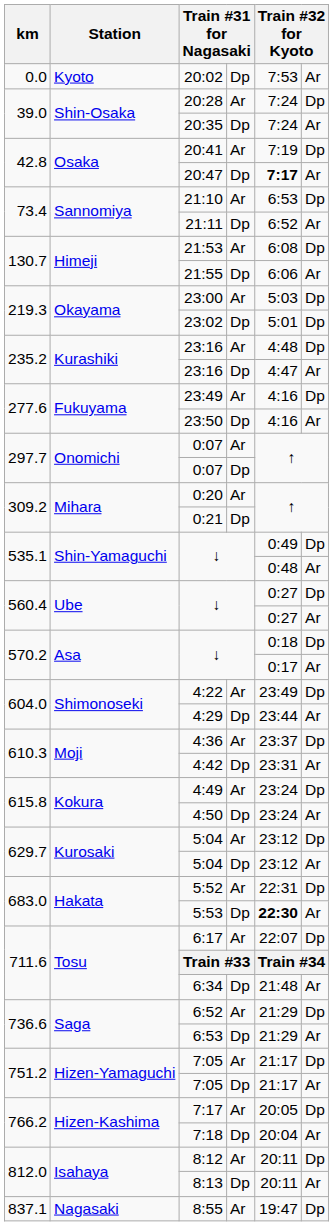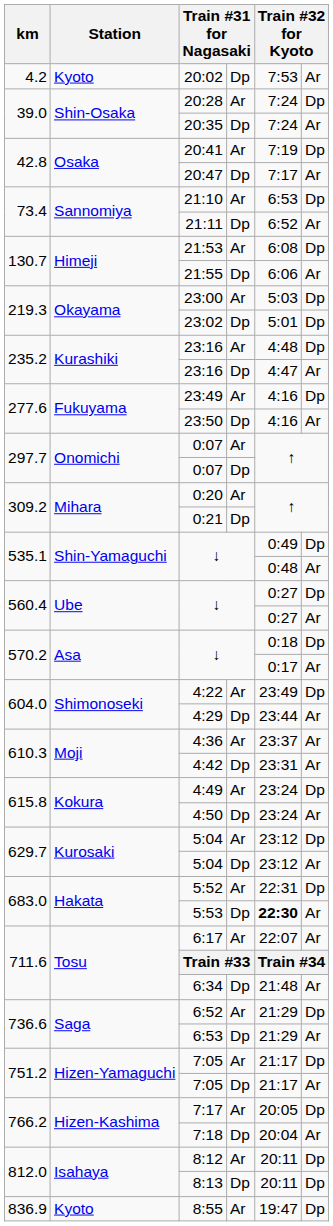 <table class=wikitable>
 <tr align="center">
 <th>km</th>
 <th>Station</th>
 <th colspan=2>Train #31<br>for<br>Nagasaki</th>
 <th colspan=2>Train #32<br>for<br>Kyoto</th>
 </tr>
 <tr>
-<td align=right>0.0</td>
+<td align=right>4.2</td>
 <td><a href='#'>Kyoto</a></td>
 <td align=right>20:02</td>
 <td>Dp </td>
 <td align=right>7:53</td>
 <td>Ar </td>
 </tr>
 <tr>
 <td rowspan=2 align=right>39.0</td>
 <td rowspan=2><a href='#'>Shin-Osaka</a></td>
 <td align=right>20:28</td>
 <td>Ar </td>
 <td align=right>7:24</td>
 <td>Dp </td>
 </tr>
 <tr>
 <td align=right>20:35</td>
 <td>Dp </td>
 <td align=right>7:24</td>
 <td>Ar </td>
 </tr>
 <tr>
 <td rowspan=2 align=right>42.8</td>
 <td rowspan=2><a href='#'>Osaka</a></td>
 <td align=right>20:41</td>
 <td>Ar </td>
 <td align=right>7:19</td>
 <td>Dp </td>
 </tr>
 <tr>
 <td align=right>20:47</td>
 <td>Dp </td>
-<td align=right><strong>7:17</strong></td>
+<td align=right>7:17</td>
 <td>Ar </td>
 </tr>
 <tr>
 <td rowspan=2 align=right>73.4</td>
 <td rowspan=2><a href='#'>Sannomiya</a></td>
 <td align=right>21:10</td>
 <td>Ar </td>
 <td align=right>6:53</td>
 <td>Dp </td>
 </tr>
 <tr>
 <td align=right>21:11</td>
 <td>Dp </td>
 <td align=right>6:52</td>
 <td>Ar </td>
 </tr>
 <tr>
 <td rowspan=2 align=right>130.7</td>
 <td rowspan=2><a href='#'>Himeji</a></td>
 <td align=right>21:53</td>
 <td>Ar </td>
 <td align=right>6:08</td>
 <td>Dp </td>
 </tr>
 <tr>
 <td align=right>21:55</td>
 <td>Dp </td>
 <td align=right>6:06</td>
 <td>Ar </td>
 </tr>
 <tr>
 <td rowspan=2 align=right>219.3</td>
 <td rowspan=2><a href='#'>Okayama</a></td>
 <td align=right>23:00</td>
 <td>Ar </td>
 <td align=right>5:03</td>
 <td>Dp </td>
 </tr>
 <tr>
 <td align=right>23:02</td>
 <td>Dp </td>
 <td align=right>5:01</td>
 <td>Dp </td>
 </tr>
 <tr>
 <td rowspan=2 align=right>235.2</td>
 <td rowspan=2><a href='#'>Kurashiki</a></td>
 <td align=right>23:16</td>
 <td>Ar </td>
 <td align=right>4:48</td>
 <td>Dp </td>
 </tr>
 <tr>
 <td align=right>23:16</td>
 <td>Dp </td>
 <td align=right>4:47</td>
 <td>Ar </td>
 </tr>
 <tr>
 <td rowspan=2 align=right>277.6</td>
 <td rowspan=2><a href='#'>Fukuyama</a></td>
 <td align=right>23:49</td>
 <td>Ar </td>
 <td align=right>4:16</td>
 <td>Dp </td>
 </tr>
 <tr>
 <td align=right>23:50</td>
 <td>Dp </td>
 <td align=right>4:16</td>
 <td>Ar </td>
 </tr>
 <tr>
 <td rowspan=2 align=right>297.7</td>
 <td rowspan=2><a href='#'>Onomichi</a></td>
 <td align=right>0:07</td>
 <td>Ar </td>
 <td rowspan=2 colspan=2 align=center>↑</td>
 </tr>
 <tr>
 <td align=right>0:07</td>
 <td>Dp </td>
 </tr>
 <tr>
 <td rowspan=2 align=right>309.2</td>
 <td rowspan=2><a href='#'>Mihara</a></td>
 <td align=right>0:20</td>
 <td>Ar </td>
 <td rowspan=2 colspan=2 align=center>↑</td>
 </tr>
 <tr>
 <td align=right>0:21</td>
 <td>Dp </td>
 </tr>
 <tr>
 <td rowspan=2 align=right>535.1</td>
 <td rowspan=2><a href='#'>Shin-Yamaguchi</a></td>
 <td rowspan=2 colspan=2 align=center>↓</td>
 <td align=right>0:49</td>
 <td>Dp </td>
 </tr>
 <tr>
 <td align=right>0:48</td>
 <td>Ar </td>
 </tr>
 <tr>
 <td rowspan=2 align=right>560.4</td>
 <td rowspan=2><a href='#'>Ube</a></td>
 <td rowspan=2 colspan=2 align=center>↓</td>
 <td align=right>0:27</td>
 <td>Dp </td>
 </tr>
 <tr>
 <td align=right>0:27</td>
 <td>Ar </td>
 </tr>
 <tr>
 <td rowspan=2 align=right>570.2</td>
 <td rowspan=2><a href='#'>Asa</a></td>
 <td rowspan=2 colspan=2 align=center>↓</td>
 <td align=right>0:18</td>
 <td>Dp </td>
 </tr>
 <tr>
 <td align=right>0:17</td>
 <td>Ar </td>
 </tr>
 <tr>
 <td rowspan=2 align=right>604.0</td>
 <td rowspan=2><a href='#'>Shimonoseki</a></td>
 <td align=right>4:22</td>
 <td>Ar </td>
 <td align=right>23:49</td>
 <td>Dp </td>
 </tr>
 <tr>
 <td align=right>4:29</td>
 <td>Dp </td>
 <td align=right>23:44</td>
 <td>Ar </td>
 </tr>
 <tr>
 <td rowspan=2 align=right>610.3</td>
 <td rowspan=2><a href='#'>Moji</a></td>
 <td align=right>4:36</td>
 <td>Ar </td>
 <td align=right>23:37</td>
-<td>Dp </td>
+<td>Ar </td>
 </tr>
 <tr>
 <td align=right>4:42</td>
 <td>Dp </td>
 <td align=right>23:31</td>
 <td>Ar </td>
 </tr>
 <tr>
 <td rowspan=2 align=right>615.8</td>
 <td rowspan=2><a href='#'>Kokura</a></td>
 <td align=right>4:49</td>
 <td>Ar </td>
 <td align=right>23:24</td>
 <td>Dp </td>
 </tr>
 <tr>
 <td align=right>4:50</td>
 <td>Dp </td>
 <td align=right>23:24</td>
 <td>Ar </td>
 </tr>
 <tr>
 <td rowspan=2 align=right>629.7</td>
 <td rowspan=2><a href='#'>Kurosaki</a></td>
 <td align=right>5:04</td>
 <td>Ar </td>
 <td align=right>23:12</td>
 <td>Dp </td>
 </tr>
 <tr>
 <td align=right>5:04</td>
 <td>Dp </td>
 <td align=right>23:12</td>
 <td>Ar </td>
 </tr>
 <tr>
 <td rowspan=2 align=right>683.0</td>
 <td rowspan=2><a href='#'>Hakata</a></td>
 <td align=right>5:52</td>
 <td>Ar </td>
 <td align=right>22:31</td>
 <td>Dp </td>
 </tr>
 <tr>
 <td align=right>5:53</td>
 <td>Dp </td>
 <td align=right><strong>22:30</strong></td>
 <td>Ar </td>
 </tr>
 <tr>
 <td rowspan=3 align=right>711.6</td>
 <td rowspan=3><a href='#'>Tosu</a></td>
 <td align=right>6:17</td>
 <td>Ar </td>
 <td align=right>22:07</td>
-<td>Dp </td>
+<td>Ar </td>
 </tr>
 <tr>
 <th colspan=2>Train #33</th>
 <th colspan=2>Train #34</th>
 </tr>
 <tr>
 <td align=right>6:34</td>
 <td>Dp </td>
 <td align=right>21:48</td>
 <td>Ar </td>
 </tr>
 <tr>
 <td rowspan=2 align=right>736.6</td>
 <td rowspan=2><a href='#'>Saga</a></td>
 <td align=right>6:52</td>
 <td>Ar </td>
 <td align=right>21:29</td>
 <td>Dp </td>
 </tr>
 <tr>
 <td align=right>6:53</td>
 <td>Dp </td>
 <td align=right>21:29</td>
 <td>Ar </td>
 </tr>
 <tr>
 <td rowspan=2 align=right>751.2</td>
 <td rowspan=2><a href='#'>Hizen-Yamaguchi</a></td>
 <td align=right>7:05</td>
 <td>Ar </td>
 <td align=right>21:17</td>
 <td>Dp </td>
 </tr>
 <tr>
 <td align=right>7:05</td>
 <td>Dp </td>
 <td align=right>21:17</td>
 <td>Ar </td>
 </tr>
 <tr>
 <td rowspan=2 align=right>766.2</td>
 <td rowspan=2><a href='#'>Hizen-Kashima</a></td>
 <td align=right>7:17</td>
 <td>Ar </td>
 <td align=right>20:05</td>
 <td>Dp </td>
 </tr>
 <tr>
 <td align=right>7:18</td>
 <td>Dp </td>
 <td align=right>20:04</td>
 <td>Ar </td>
 </tr>
 <tr>
 <td rowspan=2 align=right>812.0</td>
 <td rowspan=2><a href='#'>Isahaya</a></td>
 <td align=right>8:12</td>
 <td>Ar </td>
 <td align=right>20:11</td>
 <td>Dp </td>
 </tr>
 <tr>
 <td align=right>8:13</td>
 <td>Dp </td>
 <td align=right>20:11</td>
-<td>Ar </td>
+<td>Dp </td>
 </tr>
 <tr>
-<td align=right>837.1</td>
-<td><a href='#'>Nagasaki</a></td>
+<td align=right>836.9</td>
+<td><a href='#'>Kyoto</a></td>
 <td align=right>8:55</td>
 <td>Ar </td>
 <td align=right>19:47</td>
 <td>Dp </td>
 </tr>
 </table>
